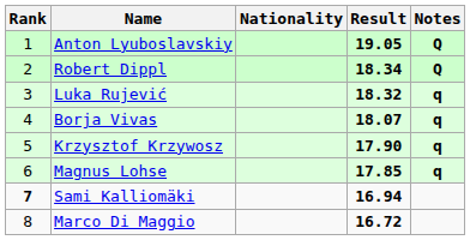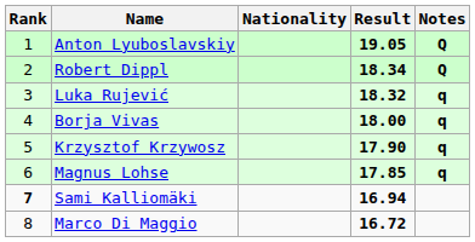 <table class="wikitable sortable" style="text-align:center">
 <tr>
 <th>Rank</th>
 <th>Name</th>
 <th>Nationality</th>
 <th>Result</th>
 <th>Notes</th>
 </tr>
 <tr bgcolor=ccffcc>
 <td>1</td>
 <td align=left><a href='#'>Anton Lyuboslavskiy</a></td>
 <td align=left></td>
 <td><strong>19.05</strong></td>
 <td><strong>Q</strong></td>
 </tr>
 <tr bgcolor=ccffcc>
 <td>2</td>
 <td align=left><a href='#'>Robert Dippl</a></td>
 <td align=left></td>
 <td><strong>18.34</strong></td>
 <td><strong>Q</strong></td>
 </tr>
 <tr bgcolor=ddffdd>
 <td>3</td>
 <td align=left><a href='#'>Luka Rujević</a></td>
 <td align=left></td>
 <td><strong>18.32</strong></td>
 <td><strong>q</strong></td>
 </tr>
 <tr bgcolor=ddffdd>
 <td>4</td>
 <td align=left><a href='#'>Borja Vivas</a></td>
 <td align=left></td>
-<td><strong>18.07</strong></td>
+<td><strong>18.00</strong></td>
 <td><strong>q</strong></td>
 </tr>
 <tr bgcolor=ddffdd>
 <td>5</td>
 <td align=left><a href='#'>Krzysztof Krzywosz</a></td>
 <td align=left></td>
 <td><strong>17.90</strong></td>
 <td><strong>q</strong></td>
 </tr>
 <tr bgcolor=ddffdd>
 <td>6</td>
 <td align=left><a href='#'>Magnus Lohse</a></td>
 <td align=left></td>
 <td><strong>17.85</strong></td>
 <td><strong>q</strong></td>
 </tr>
 <tr>
 <td><strong>7</strong></td>
 <td align=left><a href='#'>Sami Kalliomäki</a></td>
 <td align=left></td>
 <td><strong>16.94</strong></td>
 <td></td>
 </tr>
 <tr>
 <td>8</td>
 <td align=left><a href='#'>Marco Di Maggio</a></td>
 <td align=left></td>
 <td><strong>16.72</strong></td>
 <td></td>
 </tr>
 </table>
